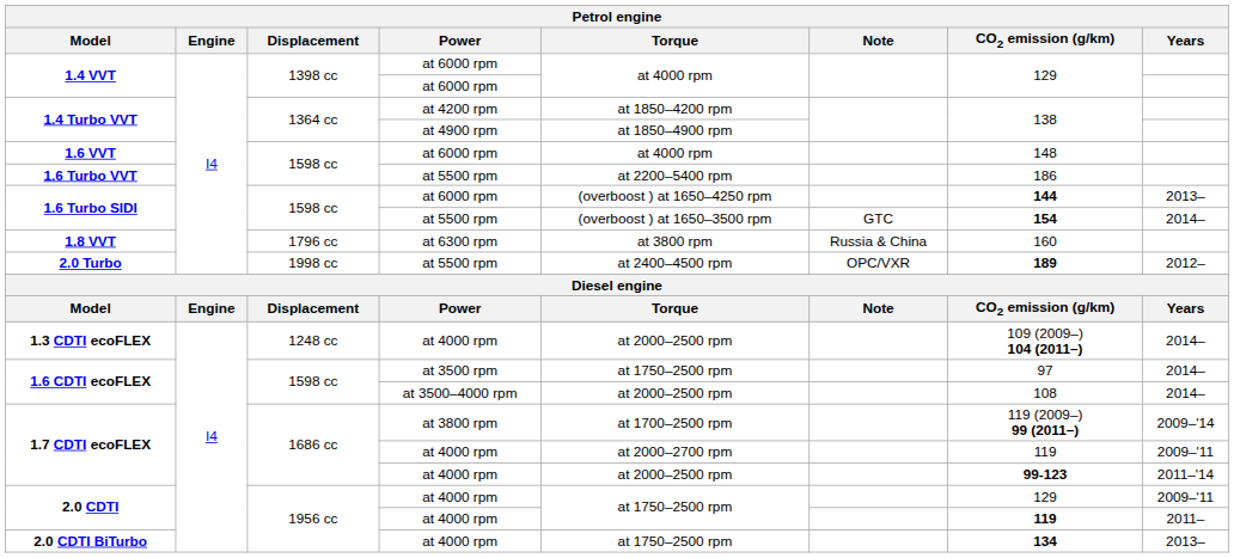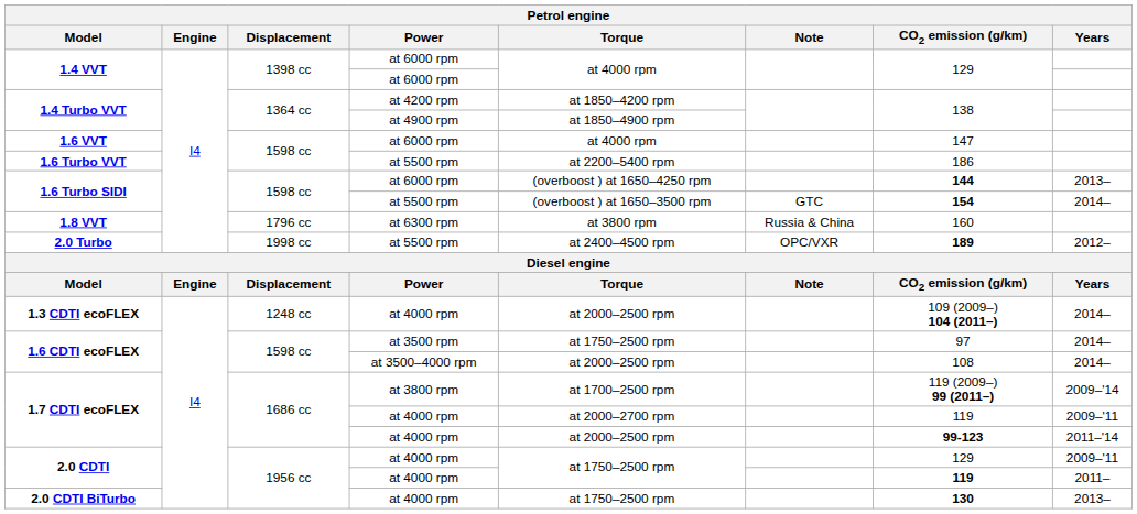 <table class="wikitable"  style="text-align:center; font-size:91%; width:100%;">
 <tr>
 <th colspan="8">Petrol engine</th>
 </tr>
 <tr style="background:#dcdcdc; text-align:center; vertical-align:middle;">
 <th>Model</th>
 <th>Engine</th>
 <th>Displacement</th>
 <th>Power</th>
 <th>Torque</th>
 <th>Note</th>
 <th>CO<sub>2</sub> emission (g/km)</th>
 <th>Years</th>
 </tr>
 <tr style="background:#fff;">
 <td rowspan="2"><strong><a href='#'>1.4 VVT</a></strong></td>
 <td rowspan="10"><a href='#'>I4</a></td>
 <td rowspan="2">1398 cc</td>
 <td> at 6000 rpm</td>
 <td rowspan="2"> at 4000 rpm</td>
 <td rowspan="2"></td>
 <td rowspan="2">129</td>
 <td></td>
 </tr>
 <tr style="background:#fff;">
 <td> at 6000 rpm</td>
 <td></td>
 </tr>
 <tr style="background:#fff;">
 <td rowspan="2"><strong><a href='#'>1.4 Turbo VVT</a></strong></td>
 <td rowspan="2">1364 cc</td>
 <td> at 4200 rpm</td>
 <td> at 1850–4200 rpm</td>
 <td rowspan="2"></td>
 <td rowspan="2">138</td>
 <td></td>
 </tr>
 <tr style="background:#fff;">
 <td> at 4900 rpm</td>
 <td> at 1850–4900 rpm</td>
 <td></td>
 </tr>
 <tr style="background:#fff;">
 <td><strong><a href='#'>1.6 VVT</a></strong></td>
 <td rowspan="2">1598 cc</td>
 <td> at 6000 rpm</td>
 <td> at 4000 rpm</td>
 <td></td>
-<td>148</td>
+<td>147</td>
 <td></td>
 </tr>
 <tr style="background:#fff;">
 <td><strong><a href='#'>1.6 Turbo VVT</a></strong></td>
 <td> at 5500 rpm</td>
 <td> at 2200–5400 rpm</td>
 <td></td>
 <td>186</td>
 <td></td>
 </tr>
 <tr style="background:#fff;">
 <td rowspan="2"><strong><a href='#'>1.6 Turbo SIDI</a></strong></td>
 <td rowspan="2">1598 cc</td>
 <td> at 6000 rpm</td>
 <td> (overboost ) at 1650–4250 rpm</td>
 <td></td>
 <td><strong>144</strong></td>
 <td>2013–</td>
 </tr>
 <tr style="background:#fff;">
 <td> at 5500 rpm</td>
 <td> (overboost ) at 1650–3500 rpm</td>
 <td>GTC</td>
 <td><strong>154</strong></td>
 <td>2014–</td>
 </tr>
 <tr style="background:#fff;">
 <td><strong><a href='#'>1.8 VVT</a></strong></td>
 <td>1796 cc</td>
 <td> at 6300 rpm</td>
 <td> at 3800 rpm</td>
 <td>Russia & China</td>
 <td>160</td>
 <td></td>
 </tr>
 <tr style="background:#fff;">
 <td><strong><a href='#'>2.0 Turbo</a></strong></td>
 <td>1998 cc</td>
 <td> at 5500 rpm</td>
 <td> at 2400–4500 rpm</td>
 <td>OPC/VXR</td>
 <td><strong>189</strong></td>
 <td>2012–</td>
 </tr>
 <tr style="background:#fff;">
 <th colspan="8">Diesel engine</th>
 </tr>
 <tr style="background:#dcdcdc; text-align:center; vertical-align:middle;">
 <th>Model</th>
 <th>Engine</th>
 <th>Displacement</th>
 <th>Power</th>
 <th>Torque</th>
 <th>Note</th>
 <th>CO<sub>2</sub> emission (g/km)</th>
 <th>Years</th>
 </tr>
 <tr style="background:#fff;">
 <td><strong>1.3 <a href='#'>CDTI</a> ecoFLEX</strong></td>
 <td rowspan="9"><a href='#'>I4</a></td>
 <td>1248 cc</td>
 <td> at 4000 rpm</td>
 <td> at 2000–2500 rpm</td>
 <td></td>
 <td>109 (2009–)<br><strong>104 (2011–)</strong></td>
 <td>2014–</td>
 </tr>
 <tr style="background:#fff;">
 <td rowspan="2"><strong><a href='#'>1.6 CDTI</a> ecoFLEX</strong></td>
 <td rowspan="2">1598 cc</td>
 <td> at 3500 rpm</td>
 <td> at 1750–2500 rpm</td>
 <td></td>
 <td>97</td>
 <td>2014–</td>
 </tr>
 <tr style="background:#fff;">
 <td> at 3500–4000 rpm</td>
 <td> at 2000–2500 rpm</td>
 <td></td>
 <td>108</td>
 <td>2014–</td>
 </tr>
 <tr style="background:#fff;">
 <td rowspan="3"><strong>1.7 <a href='#'>CDTI</a> ecoFLEX</strong></td>
 <td rowspan="3">1686 cc</td>
 <td> at 3800 rpm</td>
 <td> at 1700–2500 rpm</td>
 <td></td>
 <td>119 (2009–)<br><strong>99 (2011–)</strong></td>
 <td>2009–'14</td>
 </tr>
 <tr style="background:#fff;">
 <td> at 4000 rpm</td>
 <td> at 2000–2700 rpm</td>
 <td></td>
 <td>119</td>
 <td>2009–'11</td>
 </tr>
 <tr style="background:#fff;">
 <td> at 4000 rpm</td>
 <td> at 2000–2500 rpm</td>
 <td></td>
 <td><strong>99-123</strong></td>
 <td>2011–'14</td>
 </tr>
 <tr style="background:#fff;">
 <td rowspan="2"><strong>2.0 <a href='#'>CDTI</a></strong></td>
 <td rowspan="3">1956 cc</td>
 <td> at 4000 rpm</td>
 <td rowspan="2"> at 1750–2500 rpm</td>
 <td></td>
 <td>129</td>
 <td>2009–'11</td>
 </tr>
 <tr style="background:#fff;">
 <td> at 4000 rpm</td>
 <td></td>
 <td><strong>119</strong></td>
 <td>2011–</td>
 </tr>
 <tr style="background:#fff;">
 <td><strong>2.0 <a href='#'>CDTI BiTurbo</a></strong></td>
 <td> at 4000 rpm</td>
 <td> at 1750–2500 rpm</td>
 <td></td>
-<td><strong>134</strong></td>
+<td><strong>130</strong></td>
 <td>2013–</td>
 </tr>
 </table>
